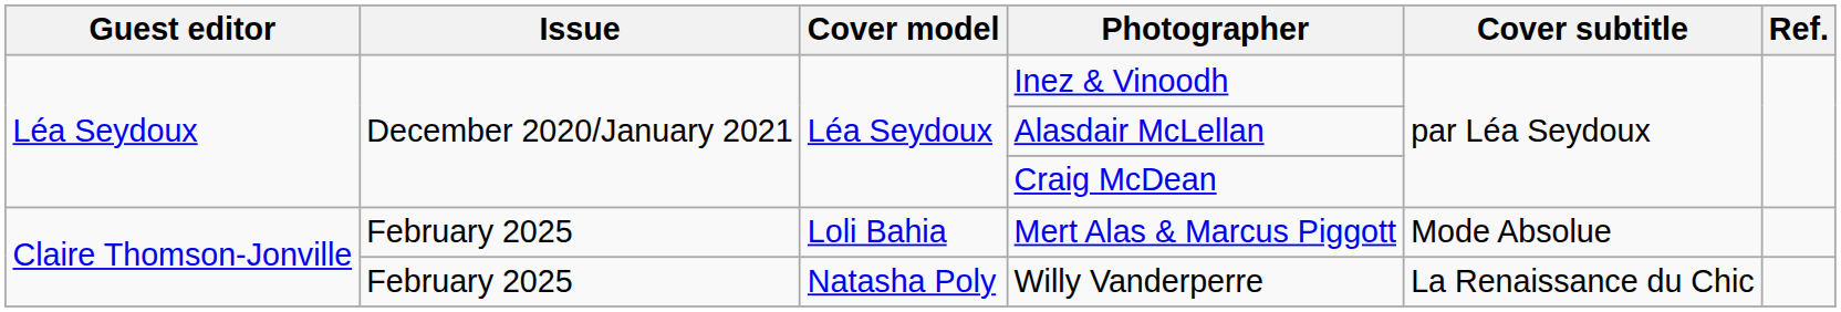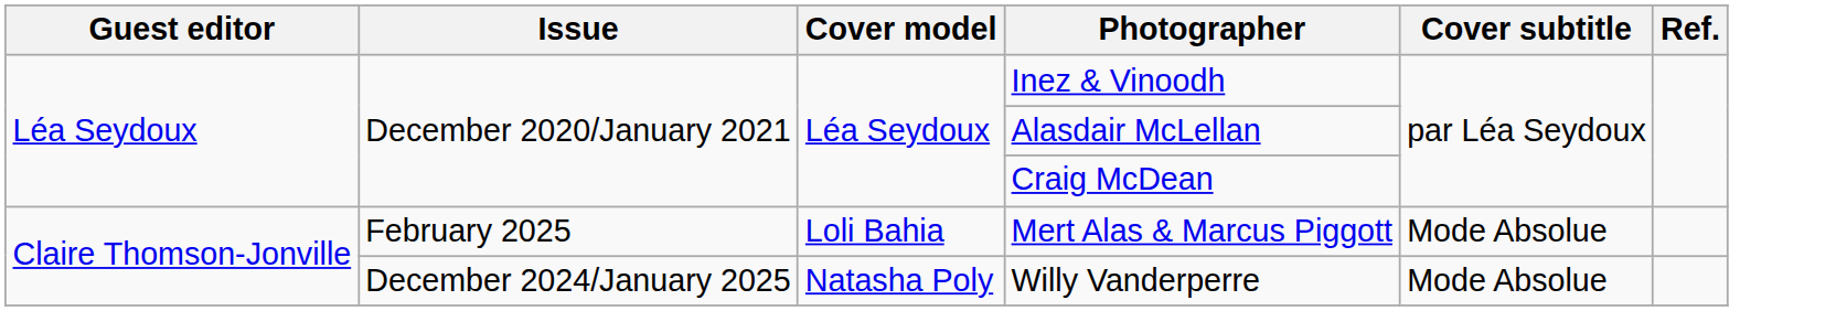 <table class="sortable wikitable">
 <tr>
 <th>Guest editor</th>
 <th>Issue</th>
 <th>Cover model</th>
 <th>Photographer</th>
 <th>Cover subtitle</th>
 <th>Ref.</th>
 </tr>
 <tr>
 <td rowspan="3"><a href='#'>Léa Seydoux</a></td>
 <td rowspan="3">December 2020/January 2021</td>
 <td rowspan="3"><a href='#'>Léa Seydoux</a></td>
 <td><a href='#'>Inez & Vinoodh</a></td>
 <td rowspan="3">par Léa Seydoux</td>
 <td rowspan="3"></td>
 </tr>
 <tr>
 <td><a href='#'>Alasdair McLellan</a></td>
 </tr>
 <tr>
 <td><a href='#'>Craig McDean</a></td>
 </tr>
 <tr>
 <td rowspan="2"><a href='#'>Claire Thomson-Jonville</a></td>
 <td>February 2025</td>
 <td><a href='#'>Loli Bahia</a></td>
 <td><a href='#'>Mert Alas & Marcus Piggott</a></td>
 <td>Mode Absolue</td>
 <td></td>
 </tr>
 <tr>
-<td>February 2025</td>
+<td>December 2024/January 2025</td>
 <td><a href='#'>Natasha Poly</a></td>
 <td>Willy Vanderperre</td>
-<td>La Renaissance du Chic</td>
+<td>Mode Absolue</td>
 <td></td>
 </tr>
 </table>
